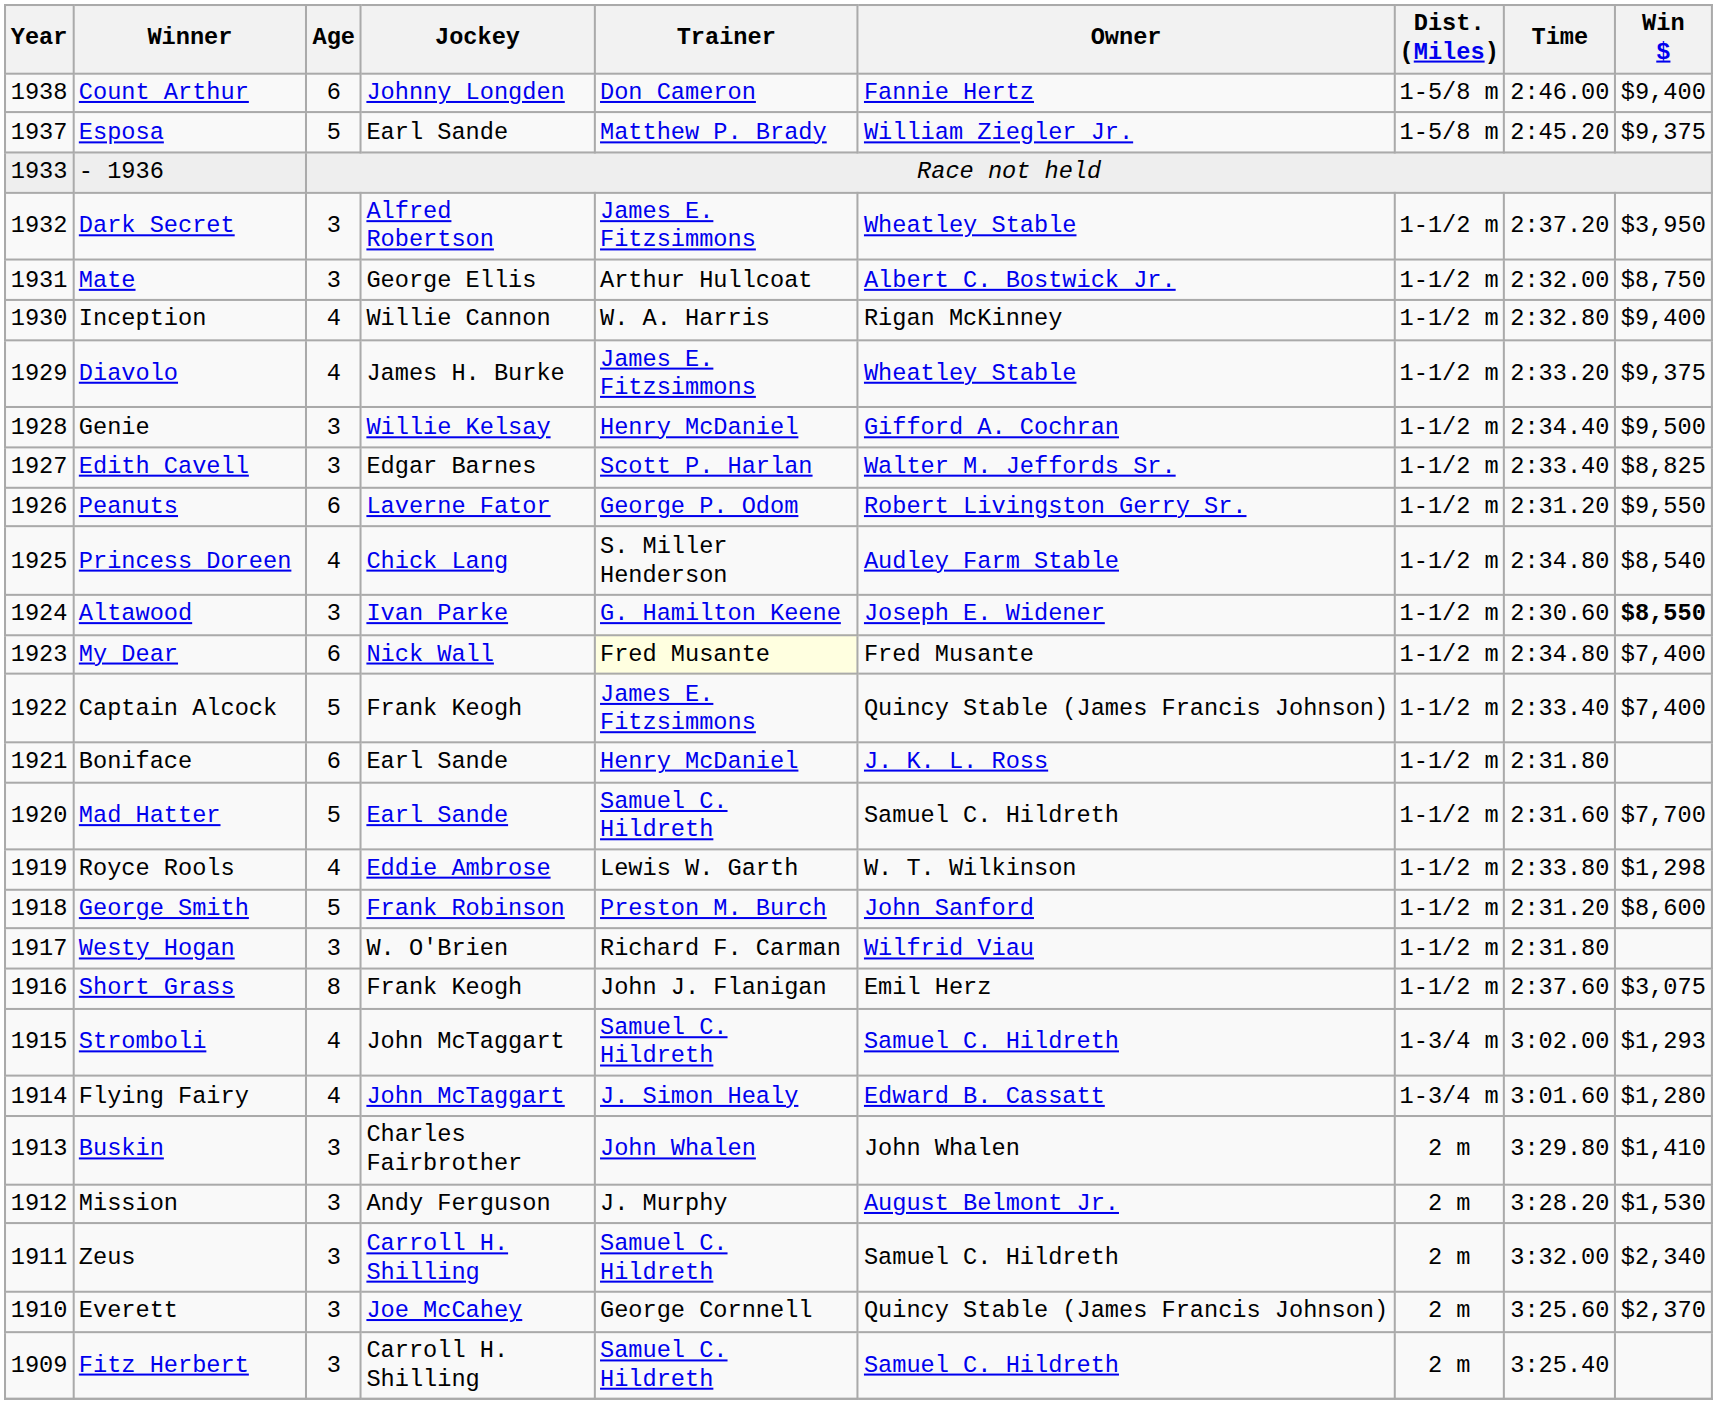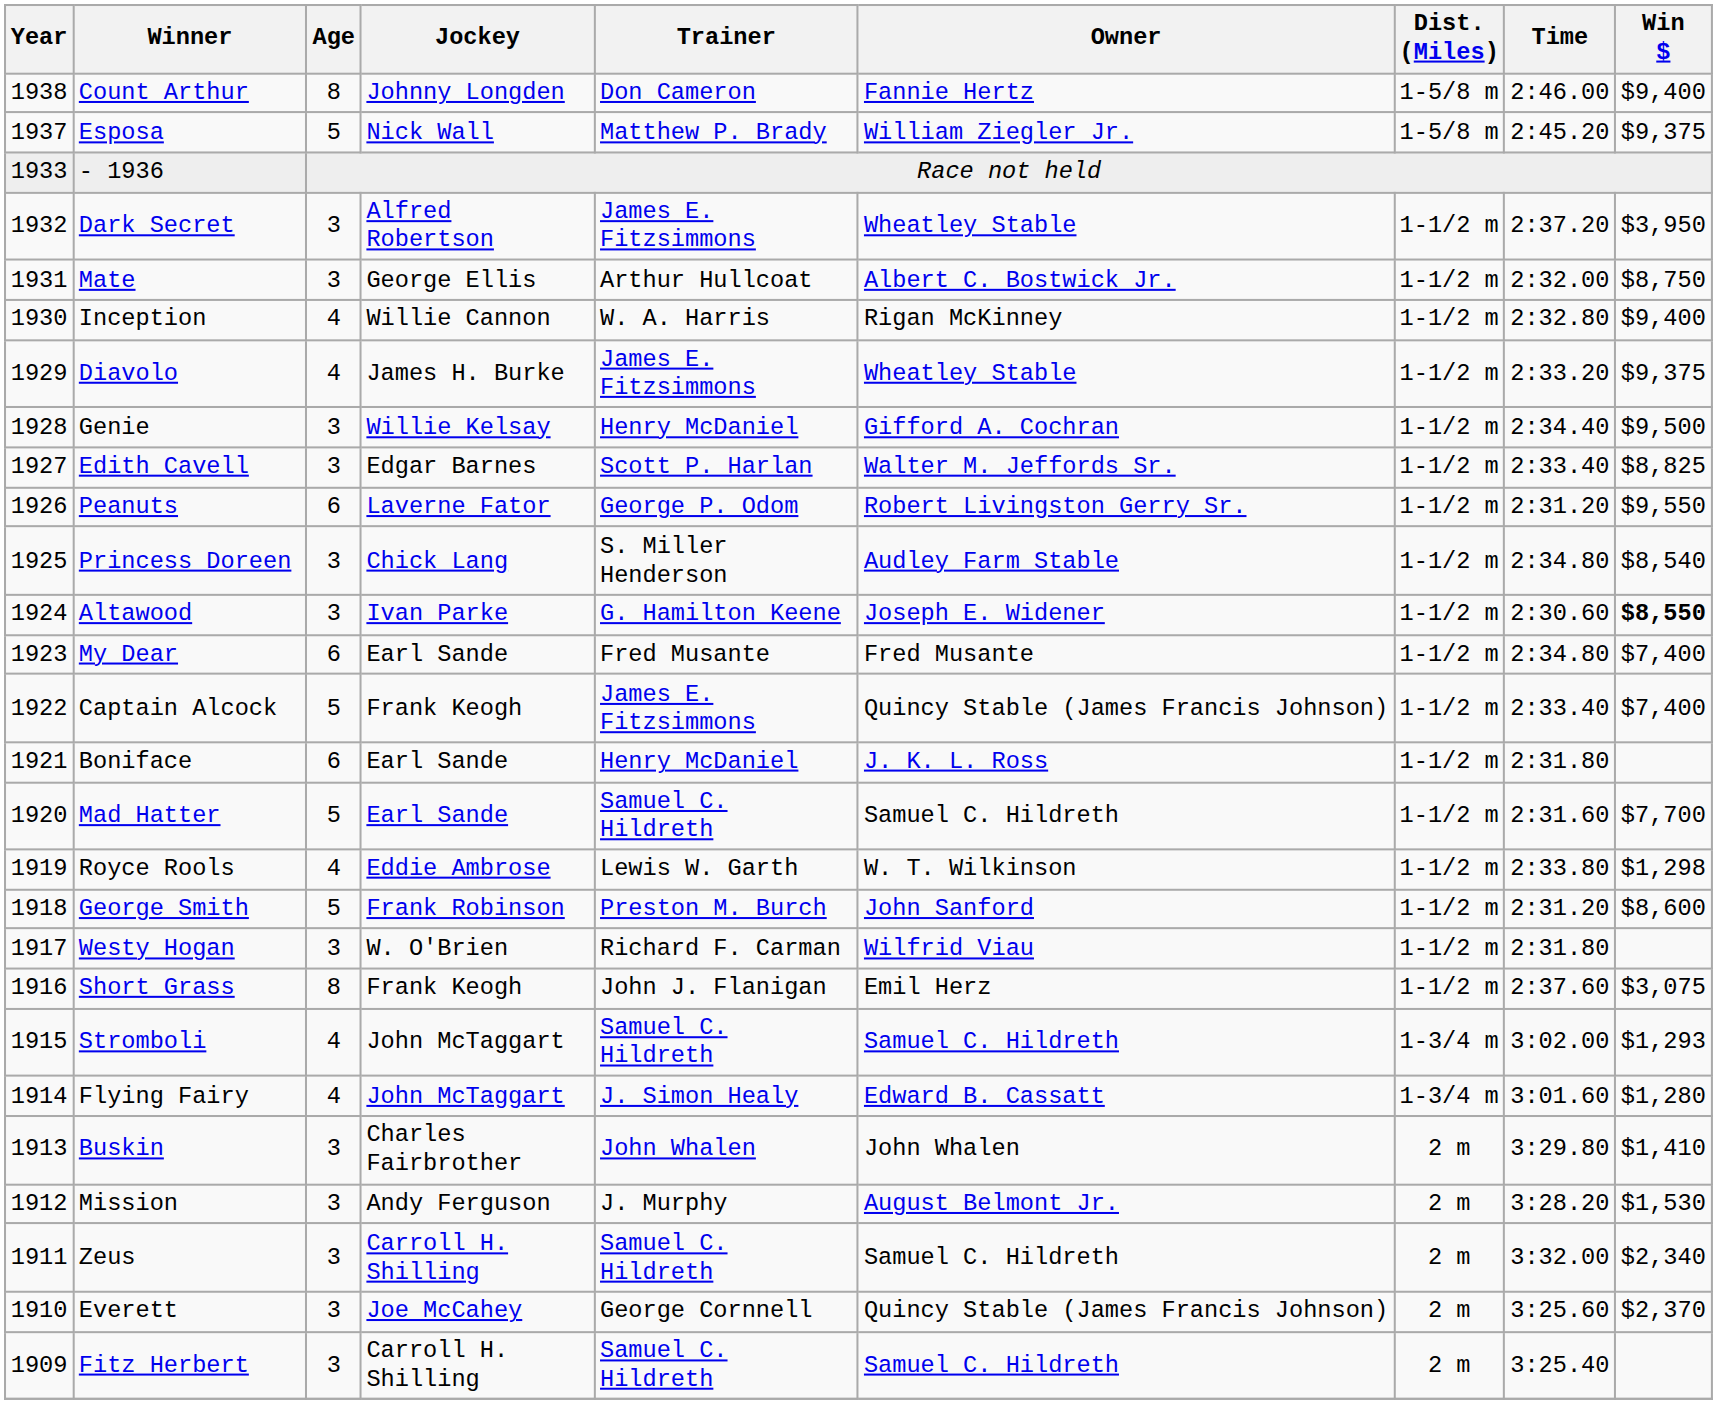 <table class="wikitable sortable" style="font-size:90%">
 <tr>
 <th style="width:20px">Year<br></th>
 <th style="width:110px">Winner<br></th>
 <th style="width:20px">Age<br></th>
 <th style="width:110px">Jockey<br></th>
 <th style="width:125px">Trainer<br></th>
 <th>Owner<br></th>
 <th style="width:35px">Dist.<br> <span>(<a href='#'>Miles</a>)</span></th>
 <th style="width:20px">Time<br></th>
 <th style="width:30px">Win<br><a href='#'>$</a></th>
 </tr>
 <tr>
 <td align=center>1938</td>
 <td><a href='#'>Count Arthur</a></td>
-<td align=center>6</td>
+<td align=center>8</td>
 <td><a href='#'>Johnny Longden</a></td>
 <td><a href='#'>Don Cameron</a></td>
 <td><a href='#'>Fannie Hertz</a></td>
 <td align=center>1-5/8 m</td>
 <td>2:46.00</td>
 <td>$9,400</td>
 </tr>
 <tr>
 <td align=center>1937</td>
 <td><a href='#'>Esposa</a></td>
 <td align=center>5</td>
-<td>Earl Sande</td>
+<td><a href='#'>Nick Wall</a></td>
 <td><a href='#'>Matthew P. Brady</a></td>
 <td><a href='#'>William Ziegler Jr.</a></td>
 <td align=center>1-5/8 m</td>
 <td>2:45.20</td>
 <td>$9,375</td>
 </tr>
 <tr bgcolor="#eeeeee">
 <td align=center>1933</td>
 <td>- 1936</td>
 <td align=center  colspan=8><em>Race not held</em></td>
 </tr>
 <tr>
 <td align=center>1932</td>
 <td><a href='#'>Dark Secret</a></td>
 <td align=center>3</td>
 <td><a href='#'>Alfred Robertson</a></td>
 <td><a href='#'>James E. Fitzsimmons</a></td>
 <td><a href='#'>Wheatley Stable</a></td>
 <td align=center>1-1/2 m</td>
 <td>2:37.20</td>
 <td>$3,950</td>
 </tr>
 <tr>
 <td align=center>1931</td>
 <td><a href='#'>Mate</a></td>
 <td align=center>3</td>
 <td>George Ellis</td>
 <td>Arthur Hullcoat</td>
 <td><a href='#'>Albert C. Bostwick Jr.</a></td>
 <td align=center>1-1/2 m</td>
 <td>2:32.00</td>
 <td>$8,750</td>
 </tr>
 <tr>
 <td align=center>1930</td>
 <td>Inception</td>
 <td align=center>4</td>
 <td>Willie Cannon</td>
 <td>W. A. Harris</td>
 <td>Rigan McKinney</td>
 <td align=center>1-1/2 m</td>
 <td>2:32.80</td>
 <td>$9,400</td>
 </tr>
 <tr>
 <td align=center>1929</td>
 <td><a href='#'>Diavolo</a></td>
 <td align=center>4</td>
 <td>James H. Burke</td>
 <td><a href='#'>James E. Fitzsimmons</a></td>
 <td><a href='#'>Wheatley Stable</a></td>
 <td align=center>1-1/2 m</td>
 <td>2:33.20</td>
 <td>$9,375</td>
 </tr>
 <tr>
 <td align=center>1928</td>
 <td>Genie</td>
 <td align=center>3</td>
 <td><a href='#'>Willie Kelsay</a></td>
 <td><a href='#'>Henry McDaniel</a></td>
 <td><a href='#'>Gifford A. Cochran</a></td>
 <td align=center>1-1/2 m</td>
 <td>2:34.40</td>
 <td>$9,500</td>
 </tr>
 <tr>
 <td align=center>1927</td>
 <td><a href='#'>Edith Cavell</a></td>
 <td align=center>3</td>
 <td>Edgar Barnes</td>
 <td><a href='#'>Scott P. Harlan</a></td>
 <td><a href='#'>Walter M. Jeffords Sr.</a></td>
 <td align=center>1-1/2 m</td>
 <td>2:33.40</td>
 <td>$8,825</td>
 </tr>
 <tr>
 <td align=center>1926</td>
 <td><a href='#'>Peanuts</a></td>
 <td align=center>6</td>
 <td><a href='#'>Laverne Fator</a></td>
 <td><a href='#'>George P. Odom</a></td>
 <td><a href='#'>Robert Livingston Gerry Sr.</a></td>
 <td align=center>1-1/2 m</td>
 <td>2:31.20</td>
 <td>$9,550</td>
 </tr>
 <tr>
 <td align=center>1925</td>
 <td><a href='#'>Princess Doreen</a></td>
-<td align=center>4</td>
+<td align=center>3</td>
 <td><a href='#'>Chick Lang</a></td>
 <td>S. Miller Henderson</td>
 <td><a href='#'>Audley Farm Stable</a></td>
 <td align=center>1-1/2 m</td>
 <td>2:34.80</td>
 <td>$8,540</td>
 </tr>
 <tr>
 <td align=center>1924</td>
 <td><a href='#'>Altawood</a></td>
 <td align=center>3</td>
 <td><a href='#'>Ivan Parke</a></td>
 <td><a href='#'>G. Hamilton Keene</a></td>
 <td><a href='#'>Joseph E. Widener</a></td>
 <td align=center>1-1/2 m</td>
 <td>2:30.60</td>
 <td><strong>$8,550</strong></td>
 </tr>
 <tr>
 <td align=center>1923</td>
 <td><a href='#'>My Dear</a></td>
 <td align=center>6</td>
-<td><a href='#'>Nick Wall</a></td>
-<td style="background: lightyellow;">Fred Musante</td>
+<td>Earl Sande</td>
+<td>Fred Musante</td>
 <td>Fred Musante</td>
 <td align=center>1-1/2 m</td>
 <td>2:34.80</td>
 <td>$7,400</td>
 </tr>
 <tr>
 <td align=center>1922</td>
 <td>Captain Alcock</td>
 <td align=center>5</td>
 <td>Frank Keogh</td>
 <td><a href='#'>James E. Fitzsimmons</a></td>
 <td>Quincy Stable (James Francis Johnson)</td>
 <td align=center>1-1/2 m</td>
 <td>2:33.40</td>
 <td>$7,400</td>
 </tr>
 <tr>
 <td align=center>1921</td>
 <td>Boniface</td>
 <td align=center>6</td>
 <td>Earl Sande</td>
 <td><a href='#'>Henry McDaniel</a></td>
 <td><a href='#'>J. K. L. Ross</a></td>
 <td align=center>1-1/2 m</td>
 <td>2:31.80</td>
 <td></td>
 </tr>
 <tr>
 <td align=center>1920</td>
 <td><a href='#'>Mad Hatter</a></td>
 <td align=center>5</td>
 <td><a href='#'>Earl Sande</a></td>
 <td><a href='#'>Samuel C. Hildreth</a></td>
 <td>Samuel C. Hildreth</td>
 <td align=center>1-1/2 m</td>
 <td>2:31.60</td>
 <td>$7,700</td>
 </tr>
 <tr>
 <td align=center>1919</td>
 <td>Royce Rools</td>
 <td align=center>4</td>
 <td><a href='#'>Eddie Ambrose</a></td>
 <td>Lewis W. Garth</td>
 <td>W. T. Wilkinson</td>
 <td align=center>1-1/2 m</td>
 <td>2:33.80</td>
 <td>$1,298</td>
 </tr>
 <tr>
 <td align=center>1918</td>
 <td><a href='#'>George Smith</a></td>
 <td align=center>5</td>
 <td><a href='#'>Frank Robinson</a></td>
 <td><a href='#'>Preston M. Burch</a></td>
 <td><a href='#'>John Sanford</a></td>
 <td align=center>1-1/2 m</td>
 <td>2:31.20</td>
 <td>$8,600</td>
 </tr>
 <tr>
 <td align=center>1917</td>
 <td><a href='#'>Westy Hogan</a></td>
 <td align=center>3</td>
 <td>W. O'Brien</td>
 <td>Richard F. Carman</td>
 <td><a href='#'>Wilfrid Viau</a></td>
 <td align=center>1-1/2 m</td>
 <td>2:31.80</td>
 <td></td>
 </tr>
 <tr>
 <td align=center>1916</td>
 <td><a href='#'>Short Grass</a></td>
 <td align=center>8</td>
 <td>Frank Keogh</td>
 <td>John J. Flanigan</td>
 <td>Emil Herz</td>
 <td align=center>1-1/2 m</td>
 <td>2:37.60</td>
 <td>$3,075</td>
 </tr>
 <tr>
 <td align=center>1915</td>
 <td><a href='#'>Stromboli</a></td>
 <td align=center>4</td>
 <td>John McTaggart</td>
 <td><a href='#'>Samuel C. Hildreth</a></td>
 <td><a href='#'>Samuel C. Hildreth</a></td>
 <td align=center>1-3/4 m</td>
 <td>3:02.00</td>
 <td>$1,293</td>
 </tr>
 <tr>
 <td align=center>1914</td>
 <td>Flying Fairy</td>
 <td align=center>4</td>
 <td><a href='#'> John McTaggart</a></td>
 <td><a href='#'>J. Simon Healy</a></td>
 <td><a href='#'>Edward B. Cassatt</a></td>
 <td align=center>1-3/4 m</td>
 <td>3:01.60</td>
 <td>$1,280</td>
 </tr>
 <tr>
 <td align=center>1913</td>
 <td><a href='#'>Buskin</a></td>
 <td align=center>3</td>
 <td>Charles Fairbrother</td>
 <td><a href='#'>John Whalen</a></td>
 <td>John Whalen</td>
 <td align=center>2 m</td>
 <td>3:29.80</td>
 <td>$1,410</td>
 </tr>
 <tr>
 <td align=center>1912</td>
 <td>Mission</td>
 <td align=center>3</td>
 <td>Andy Ferguson</td>
 <td>J. Murphy</td>
 <td><a href='#'>August Belmont Jr.</a></td>
 <td align=center>2 m</td>
 <td>3:28.20</td>
 <td>$1,530</td>
 </tr>
 <tr>
 <td align=center>1911</td>
 <td>Zeus</td>
 <td align=center>3</td>
 <td><a href='#'>Carroll H. Shilling</a></td>
 <td><a href='#'>Samuel C. Hildreth</a></td>
 <td>Samuel C. Hildreth</td>
 <td align=center>2 m</td>
 <td>3:32.00</td>
 <td>$2,340</td>
 </tr>
 <tr>
 <td align=center>1910</td>
 <td>Everett</td>
 <td align=center>3</td>
 <td><a href='#'>Joe McCahey</a></td>
 <td>George Cornnell</td>
 <td>Quincy Stable (James Francis Johnson)</td>
 <td align=center>2 m</td>
 <td>3:25.60</td>
 <td>$2,370</td>
 </tr>
 <tr>
 <td align=center>1909</td>
 <td><a href='#'>Fitz Herbert</a></td>
 <td align=center>3</td>
 <td>Carroll H. Shilling</td>
 <td><a href='#'>Samuel C. Hildreth</a></td>
 <td><a href='#'>Samuel C. Hildreth</a></td>
 <td align=center>2 m</td>
 <td>3:25.40</td>
 <td></td>
 </tr>
 <tr>
 </tr>
 </table>
